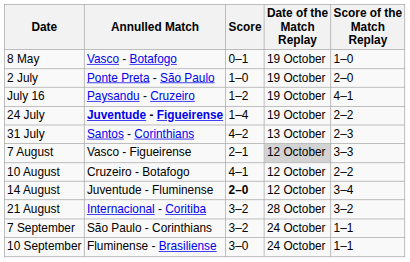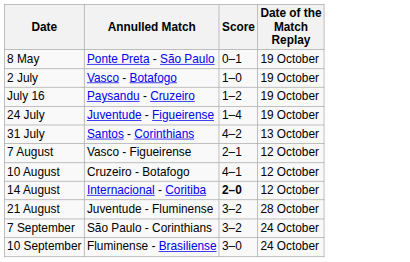 <table class="wikitable">
 <tr>
 <th>Date</th>
 <th>Annulled Match</th>
 <th>Score</th>
 <th>Date of the<br> Match<br> Replay</th>
-<th>Score of the<br> Match<br> Replay</th>
 </tr>
 <tr>
 <td>8 May</td>
-<td><a href='#'>Vasco</a> - <a href='#'>Botafogo</a></td>
+<td><a href='#'>Ponte Preta</a> - <a href='#'>São Paulo</a></td>
 <td>0–1</td>
 <td>19 October</td>
-<td>1–0</td>
 </tr>
 <tr>
 <td>2 July</td>
-<td><a href='#'>Ponte Preta</a> - <a href='#'>São Paulo</a></td>
+<td><a href='#'>Vasco</a> - <a href='#'>Botafogo</a></td>
 <td>1–0</td>
 <td>19 October</td>
-<td>2–0</td>
 </tr>
 <tr>
 <td>July 16</td>
 <td><a href='#'>Paysandu</a> - <a href='#'>Cruzeiro</a></td>
 <td>1–2</td>
 <td>19 October</td>
-<td>4–1</td>
 </tr>
 <tr>
 <td>24 July</td>
-<td><strong><a href='#'>Juventude</a> - <a href='#'>Figueirense</a></strong></td>
+<td><a href='#'>Juventude</a> - <a href='#'>Figueirense</a></td>
 <td>1–4</td>
 <td>19 October</td>
-<td>2–2</td>
 </tr>
 <tr>
 <td>31 July</td>
 <td><a href='#'>Santos</a> - <a href='#'>Corinthians</a></td>
 <td>4–2</td>
 <td>13 October</td>
-<td>2–3</td>
 </tr>
 <tr>
 <td>7 August</td>
 <td>Vasco - Figueirense</td>
 <td>2–1</td>
-<td style="background: lightgrey;">12 October</td>
-<td>3–3</td>
+<td>12 October</td>
 </tr>
 <tr>
 <td>10 August</td>
 <td>Cruzeiro - Botafogo</td>
 <td>4–1</td>
 <td>12 October</td>
-<td>2–2</td>
 </tr>
 <tr>
 <td>14 August</td>
-<td>Juventude - Fluminense</td>
+<td><a href='#'>Internacional</a> - <a href='#'>Coritiba</a></td>
 <td><strong>2–0</strong></td>
 <td>12 October</td>
-<td>3–4</td>
 </tr>
 <tr>
 <td>21 August</td>
-<td><a href='#'>Internacional</a> - <a href='#'>Coritiba</a></td>
+<td>Juventude - Fluminense</td>
 <td>3–2</td>
 <td>28 October</td>
-<td>3–2</td>
 </tr>
 <tr>
 <td>7 September</td>
 <td>São Paulo - Corinthians</td>
 <td>3–2</td>
 <td>24 October</td>
-<td>1–1</td>
 </tr>
 <tr>
 <td>10 September</td>
 <td>Fluminense - <a href='#'>Brasiliense</a></td>
 <td>3–0</td>
 <td>24 October</td>
-<td>1–1</td>
 </tr>
 </table>
